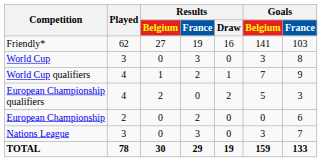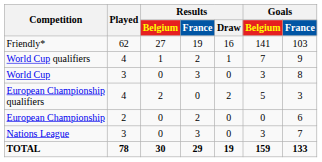 <table class="wikitable" style="text-align: center">
 <tr>
 <th rowspan="2">Competition</th>
 <th rowspan="2">Played</th>
 <th colspan="3">Results</th>
 <th colspan="2">Goals</th>
 </tr>
 <tr>
 <th style="background-color:#E62020; color:yellow;">Belgium</th>
 <th style="background:#0055A4; color:white;">France</th>
 <th>Draw</th>
 <th style="background-color:#E62020; color:yellow;">Belgium</th>
 <th style="background:#0055A4; color:white;">France</th>
 </tr>
 <tr>
 <td align=left>Friendly*</td>
 <td>62</td>
 <td>27</td>
 <td>19</td>
 <td>16</td>
 <td>141</td>
 <td>103</td>
 </tr>
 <tr>
+<td align=left><a href='#'>World Cup</a> qualifiers</td>
+<td>4</td>
+<td>1</td>
+<td>2</td>
+<td>1</td>
+<td>7</td>
+<td>9</td>
+</tr>
+<tr>
 <td align=left><a href='#'>World Cup</a></td>
 <td>3</td>
 <td>0</td>
 <td>3</td>
 <td>0</td>
 <td>3</td>
 <td>8</td>
-</tr>
-<tr>
-<td align=left><a href='#'>World Cup</a> qualifiers</td>
-<td>4</td>
-<td>1</td>
-<td>2</td>
-<td>1</td>
-<td>7</td>
-<td>9</td>
 </tr>
 <tr>
 <td align=left><a href='#'>European Championship</a><br> qualifiers</td>
 <td>4</td>
 <td>2</td>
 <td>0</td>
 <td>2</td>
 <td>5</td>
 <td>3</td>
 </tr>
 <tr>
 <td align=left><a href='#'>European Championship</a></td>
 <td>2</td>
 <td>0</td>
 <td>2</td>
 <td>0</td>
 <td>0</td>
 <td>6</td>
 </tr>
 <tr>
 <td align=left><a href='#'>Nations League</a></td>
 <td>3</td>
 <td>0</td>
 <td>3</td>
 <td>0</td>
 <td>3</td>
 <td>7</td>
 </tr>
 <tr>
 <td align=left><strong>TOTAL</strong></td>
 <td><strong>78</strong></td>
 <td><strong>30</strong></td>
 <td><strong>29</strong></td>
 <td><strong>19</strong></td>
 <td><strong>159</strong></td>
 <td><strong>133</strong></td>
 </tr>
 </table>
